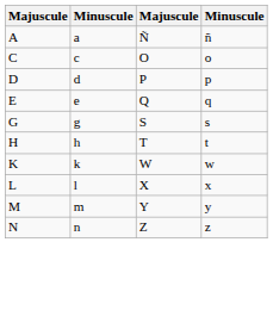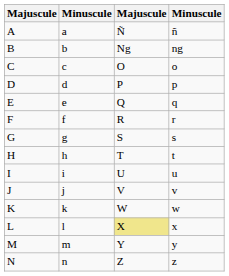 <table class="wikitable">
 <tr>
 <th>Majuscule</th>
 <th>Minuscule</th>
 <th>Majuscule</th>
 <th>Minuscule</th>
 </tr>
 <tr>
 <td>A</td>
 <td>a</td>
 <td>Ñ</td>
 <td>ñ</td>
+</tr>
+<tr>
+<td>B</td>
+<td>b</td>
+<td>Ng</td>
+<td>ng</td>
 </tr>
 <tr>
 <td>C</td>
 <td>c</td>
 <td>O</td>
 <td>o</td>
 </tr>
 <tr>
 <td>D</td>
 <td>d</td>
 <td>P</td>
 <td>p</td>
 </tr>
 <tr>
 <td>E</td>
 <td>e</td>
 <td>Q</td>
 <td>q</td>
 </tr>
 <tr>
+<td>F</td>
+<td>f</td>
+<td>R</td>
+<td>r</td>
+</tr>
+<tr>
 <td>G</td>
 <td>g</td>
 <td>S</td>
 <td>s</td>
 </tr>
 <tr>
 <td>H</td>
 <td>h</td>
 <td>T</td>
 <td>t</td>
 </tr>
 <tr>
+<td>I</td>
+<td>i</td>
+<td>U</td>
+<td>u</td>
+</tr>
+<tr>
+<td>J</td>
+<td>j</td>
+<td>V</td>
+<td>v</td>
+</tr>
+<tr>
 <td>K</td>
 <td>k</td>
 <td>W</td>
 <td>w</td>
 </tr>
 <tr>
 <td>L</td>
 <td>l</td>
-<td>X</td>
+<td style="background: khaki;">X</td>
 <td>x</td>
 </tr>
 <tr>
 <td>M</td>
 <td>m</td>
 <td>Y</td>
 <td>y</td>
 </tr>
 <tr>
 <td>N</td>
 <td>n</td>
 <td>Z</td>
 <td>z</td>
 </tr>
 </table>
